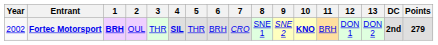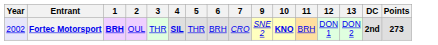 <table class="wikitable" style="text-align:center; font-size:85%;">
 <tr>
 <th>Year</th>
 <th>Entrant</th>
 <th>1</th>
 <th>2</th>
 <th>3</th>
 <th>4</th>
 <th>5</th>
 <th>6</th>
 <th>7</th>
-<th>8</th>
 <th>9</th>
 <th>10</th>
 <th>11</th>
 <th>12</th>
 <th>13</th>
 <th>DC</th>
 <th>Points</th>
 </tr>
 <tr>
-<td><a href='#'>2002</a></td>
+<td style="background: lavender;"><a href='#'>2002</a></td>
 <th nowrap><a href='#'>Fortec Motorsport</a></th>
 <td style="background:#EFCFFF;"><strong><a href='#'>BRH</a><br></strong></td>
 <td style="background:#EFCFFF;"><a href='#'>OUL</a><br></td>
 <td style="background:#DFFFDF;"><a href='#'>THR</a><br></td>
 <td style="background:#DFDFDF;"><strong><a href='#'>SIL</a></strong><br></td>
 <td style="background:#DFDFDF;"><a href='#'>THR</a><br></td>
 <td style="background:#DFDFDF;"><a href='#'>BRH</a><br></td>
 <td style="background:#DFDFDF;"><em><a href='#'>CRO</a></em><br></td>
-<td style="background:#DFFFDF;"><a href='#'>SNE<br>1</a><br></td>
 <td style="background:#FFFFBF;"><em><a href='#'>SNE<br>2</a></em><br></td>
 <td style="background:#FFFFBF;"><strong><a href='#'>KNO</a></strong><br></td>
 <td style="background:#FFDF9F;"><a href='#'>BRH</a><br></td>
 <td style="background:#DFFFDF;"><a href='#'>DON<br>1</a><br></td>
 <td style="background:#DFFFDF;"><a href='#'>DON<br>2</a><br></td>
 <th style="background:#DFDFDF;">2nd</th>
-<th style="background:#DFDFDF;">279</th>
+<th style="background:#DFDFDF;">273</th>
 </tr>
 </table>
